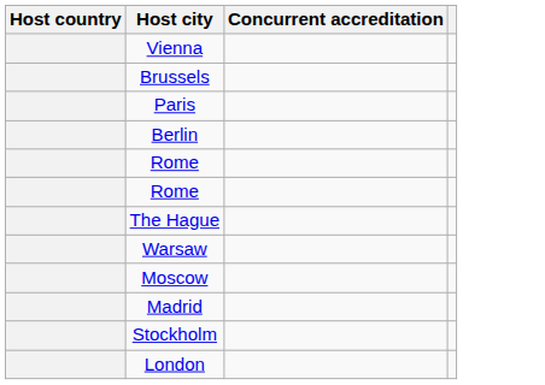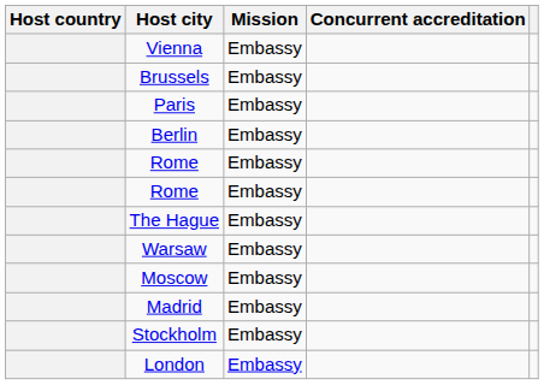 <table class="wikitable plainrowheaders" style="text-align:center;">
 <tr>
 <th scope="col">Host country</th>
 <th scope="col">Host city</th>
+<th scope="col">Mission</th>
 <th scope="col">Concurrent accreditation</th>
 <th scope="col"></th>
 </tr>
 <tr>
 <th scope="row"></th>
 <td><a href='#'>Vienna</a></td>
+<td>Embassy</td>
 <td></td>
 <td></td>
 </tr>
 <tr>
 <th scope="row"></th>
 <td><a href='#'>Brussels</a></td>
+<td>Embassy</td>
 <td></td>
 <td></td>
 </tr>
 <tr>
 <th scope="row"></th>
 <td><a href='#'>Paris</a></td>
+<td>Embassy</td>
 <td></td>
 <td></td>
 </tr>
 <tr>
 <th scope="row"></th>
 <td><a href='#'>Berlin</a></td>
+<td>Embassy</td>
 <td></td>
 <td></td>
 </tr>
 <tr>
 <th scope="row"></th>
 <td><a href='#'>Rome</a></td>
+<td>Embassy</td>
 <td></td>
 <td></td>
 </tr>
 <tr>
 <th scope="row"></th>
 <td><a href='#'>Rome</a></td>
+<td>Embassy</td>
 <td></td>
 <td></td>
 </tr>
 <tr>
 <th scope="row"></th>
 <td><a href='#'>The Hague</a></td>
+<td>Embassy</td>
 <td></td>
 <td></td>
 </tr>
 <tr>
 <th scope="row"></th>
 <td><a href='#'>Warsaw</a></td>
+<td>Embassy</td>
 <td></td>
 <td></td>
 </tr>
 <tr>
 <th scope="row"></th>
 <td><a href='#'>Moscow</a></td>
+<td>Embassy</td>
 <td></td>
 <td></td>
 </tr>
 <tr>
 <th scope="row"></th>
 <td><a href='#'>Madrid</a></td>
+<td>Embassy</td>
 <td></td>
 <td></td>
 </tr>
 <tr>
 <th scope="row"></th>
 <td><a href='#'>Stockholm</a></td>
+<td>Embassy</td>
 <td></td>
 <td></td>
 </tr>
 <tr>
 <th scope="row"></th>
 <td><a href='#'>London</a></td>
+<td><a href='#'>Embassy</a></td>
 <td></td>
 <td></td>
 </tr>
 </table>
